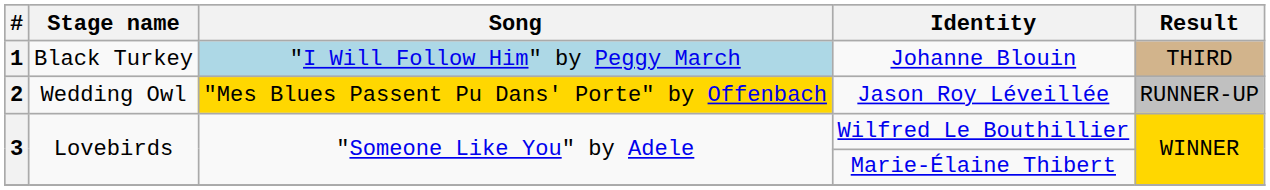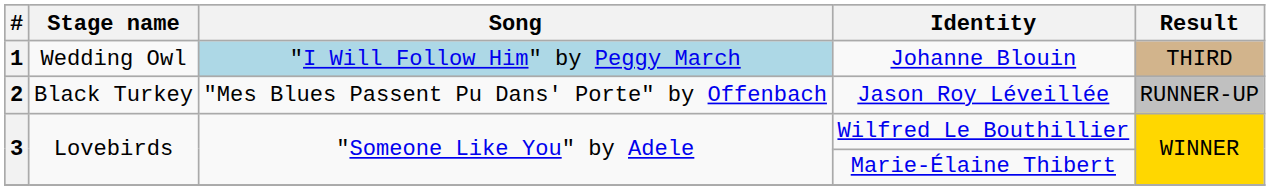 <table class="wikitable plainrowheaders" style="text-align: center;">
 <tr>
 <th>#</th>
 <th>Stage name</th>
 <th>Song</th>
 <th>Identity</th>
 <th>Result</th>
 </tr>
 <tr>
 <th>1</th>
-<td>Black Turkey</td>
+<td>Wedding Owl</td>
 <td style="background: lightblue;">"<a href='#'>I Will Follow Him</a>" by <a href='#'>Peggy March</a></td>
 <td><a href='#'>Johanne Blouin</a></td>
 <td bgcolor=tan>THIRD</td>
 </tr>
 <tr>
 <th>2</th>
-<td>Wedding Owl</td>
-<td style="background: gold;">"Mes Blues Passent Pu Dans' Porte" by <a href='#'>Offenbach</a></td>
+<td>Black Turkey</td>
+<td>"Mes Blues Passent Pu Dans' Porte" by <a href='#'>Offenbach</a></td>
 <td><a href='#'>Jason Roy Léveillée</a></td>
 <td bgcolor=silver>RUNNER-UP</td>
 </tr>
 <tr>
 <th rowspan="2">3</th>
 <td rowspan="2">Lovebirds</td>
 <td rowspan="2">"<a href='#'>Someone Like You</a>" by <a href='#'>Adele</a></td>
 <td><a href='#'>Wilfred Le Bouthillier</a></td>
 <td rowspan="2" bgcolor=gold>WINNER</td>
 </tr>
 <tr>
 <td><a href='#'>Marie-Élaine Thibert</a></td>
 </tr>
 <tr>
 </tr>
 </table>
